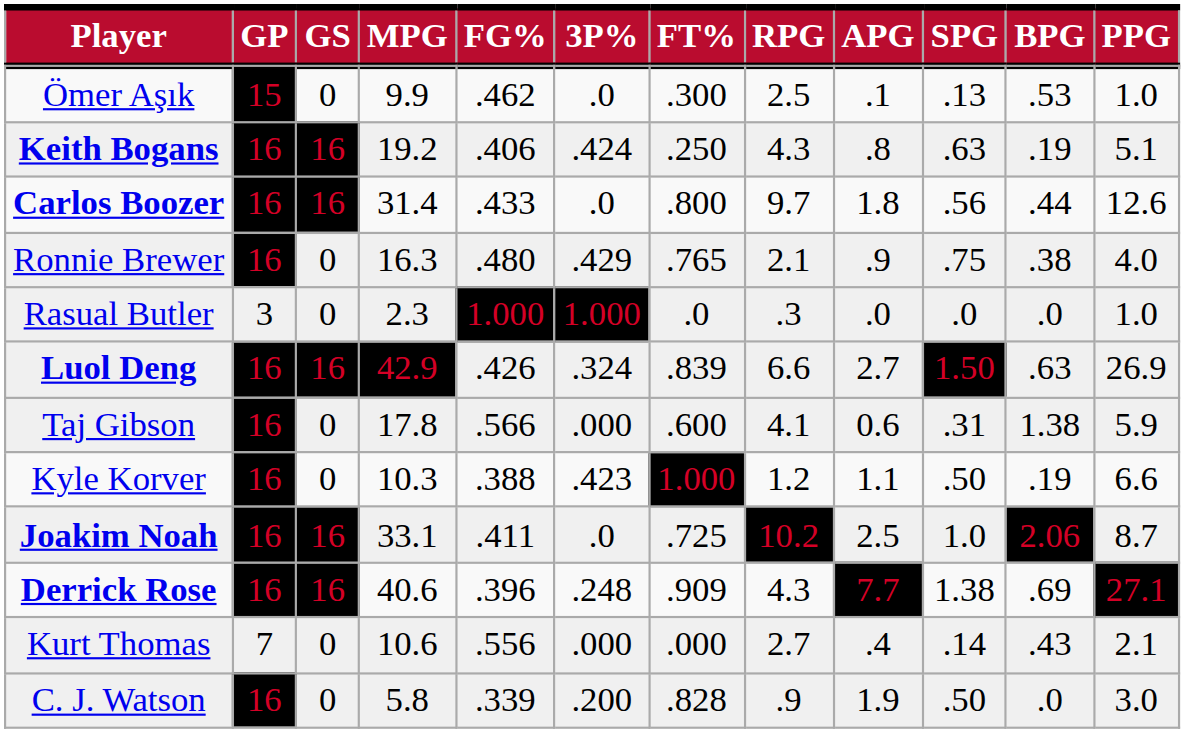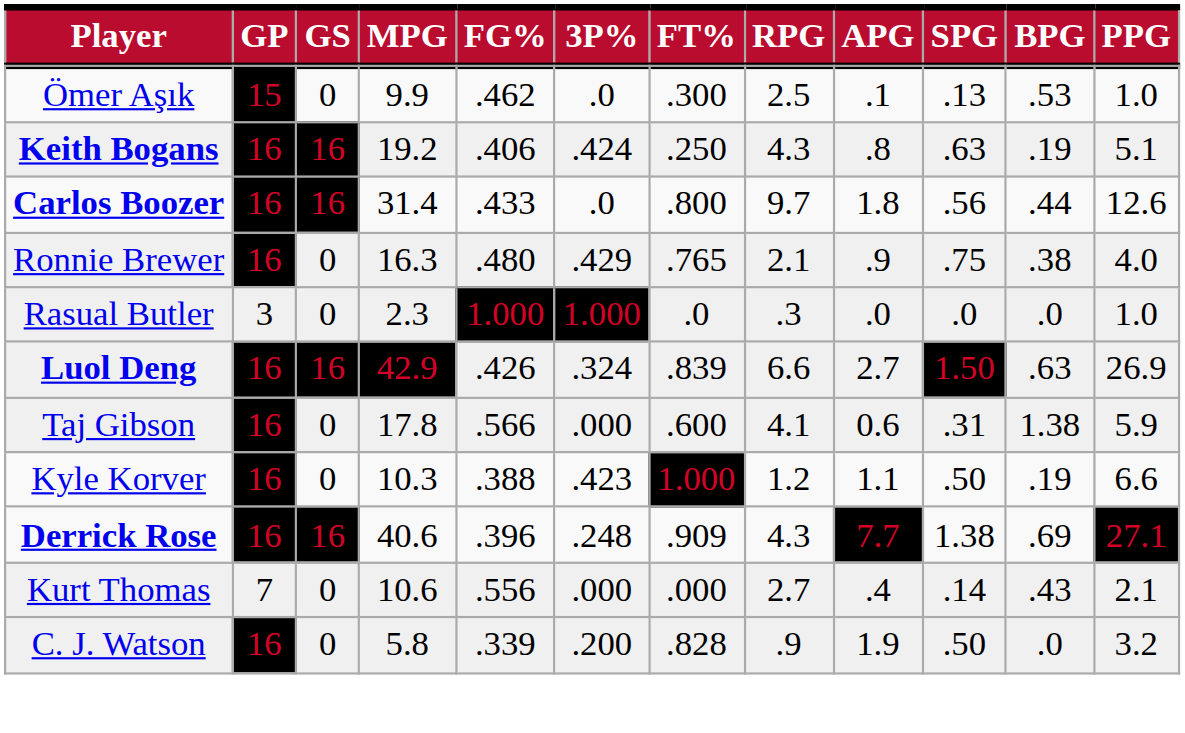 <table class="wikitable sortable" style="text-align:right;">
 <tr>
 <th style="background:#BA0C2F; color:#FFFFFF; border-top:#010101 3px solid; border-bottom:#010101 3px solid;">Player</th>
 <th style="background:#BA0C2F; color:#FFFFFF; border-top:#010101 3px solid; border-bottom:#010101 3px solid;">GP</th>
 <th style="background:#BA0C2F; color:#FFFFFF; border-top:#010101 3px solid; border-bottom:#010101 3px solid;">GS</th>
 <th style="background:#BA0C2F; color:#FFFFFF; border-top:#010101 3px solid; border-bottom:#010101 3px solid;">MPG</th>
 <th style="background:#BA0C2F; color:#FFFFFF; border-top:#010101 3px solid; border-bottom:#010101 3px solid;">FG%</th>
 <th style="background:#BA0C2F; color:#FFFFFF; border-top:#010101 3px solid; border-bottom:#010101 3px solid;">3P%</th>
 <th style="background:#BA0C2F; color:#FFFFFF; border-top:#010101 3px solid; border-bottom:#010101 3px solid;">FT%</th>
 <th style="background:#BA0C2F; color:#FFFFFF; border-top:#010101 3px solid; border-bottom:#010101 3px solid;">RPG</th>
 <th style="background:#BA0C2F; color:#FFFFFF; border-top:#010101 3px solid; border-bottom:#010101 3px solid;">APG</th>
 <th style="background:#BA0C2F; color:#FFFFFF; border-top:#010101 3px solid; border-bottom:#010101 3px solid;">SPG</th>
 <th style="background:#BA0C2F; color:#FFFFFF; border-top:#010101 3px solid; border-bottom:#010101 3px solid;">BPG</th>
 <th style="background:#BA0C2F; color:#FFFFFF; border-top:#010101 3px solid; border-bottom:#010101 3px solid;">PPG</th>
 </tr>
 <tr>
 </tr>
 <tr align="center" bgcolor="">
 <td><a href='#'>Ömer Aşık</a></td>
 <td style="background:black;color:#d40026;">15</td>
 <td>0</td>
 <td>9.9</td>
 <td>.462</td>
 <td>.0</td>
 <td>.300</td>
 <td>2.5</td>
 <td>.1</td>
 <td>.13</td>
 <td>.53</td>
 <td>1.0</td>
 </tr>
 <tr align="center" bgcolor="#f0f0f0">
 <td><strong><a href='#'>Keith Bogans</a></strong></td>
 <td style="background:black;color:#d40026;">16</td>
 <td style="background:black;color:#d40026;">16</td>
 <td>19.2</td>
 <td>.406</td>
 <td>.424</td>
 <td>.250</td>
 <td>4.3</td>
 <td>.8</td>
 <td>.63</td>
 <td>.19</td>
 <td>5.1</td>
 </tr>
 <tr align="center" bgcolor="">
 <td><strong><a href='#'>Carlos Boozer</a></strong></td>
 <td style="background:black;color:#d40026;">16</td>
 <td style="background:black;color:#d40026;">16</td>
 <td>31.4</td>
 <td>.433</td>
 <td>.0</td>
 <td>.800</td>
 <td>9.7</td>
 <td>1.8</td>
 <td>.56</td>
 <td>.44</td>
 <td>12.6</td>
 </tr>
 <tr align="center" bgcolor="#f0f0f0">
 <td><a href='#'>Ronnie Brewer</a></td>
 <td style="background:black;color:#d40026;">16</td>
 <td>0</td>
 <td>16.3</td>
 <td>.480</td>
 <td>.429</td>
 <td>.765</td>
 <td>2.1</td>
 <td>.9</td>
 <td>.75</td>
 <td>.38</td>
 <td>4.0</td>
 </tr>
 <tr align="center" bgcolor="#f0f0f0">
 <td><a href='#'>Rasual Butler</a></td>
 <td>3</td>
 <td>0</td>
 <td>2.3</td>
 <td style="background:black;color:#d40026;">1.000</td>
 <td style="background:black;color:#d40026;">1.000</td>
 <td>.0</td>
 <td>.3</td>
 <td>.0</td>
 <td>.0</td>
 <td>.0</td>
 <td>1.0</td>
 </tr>
 <tr align="center" bgcolor="#f0f0f0">
 <td><strong><a href='#'>Luol Deng</a></strong></td>
 <td style="background:black;color:#d40026;">16</td>
 <td style="background:black;color:#d40026;">16</td>
 <td style="background:black;color:#d40026;">42.9</td>
 <td>.426</td>
 <td>.324</td>
 <td>.839</td>
 <td>6.6</td>
 <td>2.7</td>
 <td style="background:black;color:#d40026;">1.50</td>
 <td>.63</td>
 <td>26.9</td>
 </tr>
 <tr align="center" bgcolor="#f0f0f0">
 <td><a href='#'>Taj Gibson</a></td>
 <td style="background:black;color:#d40026;">16</td>
 <td>0</td>
 <td>17.8</td>
 <td>.566</td>
 <td>.000</td>
 <td>.600</td>
 <td>4.1</td>
 <td>0.6</td>
 <td>.31</td>
 <td>1.38</td>
 <td>5.9</td>
 </tr>
 <tr align="center" bgcolor="">
 <td><a href='#'>Kyle Korver</a></td>
 <td style="background:black;color:#d40026;">16</td>
 <td>0</td>
 <td>10.3</td>
 <td>.388</td>
 <td>.423</td>
 <td style="background:black;color:#d40026;">1.000</td>
 <td>1.2</td>
 <td>1.1</td>
 <td>.50</td>
 <td>.19</td>
 <td>6.6</td>
 </tr>
-<tr align="center" bgcolor="f0f0f0">
-<td><strong><a href='#'>Joakim Noah</a></strong></td>
-<td style="background:black;color:#d40026;">16</td>
-<td style="background:black;color:#d40026;">16</td>
-<td>33.1</td>
-<td>.411</td>
-<td>.0</td>
-<td>.725</td>
-<td style="background:black;color:#d40026;">10.2</td>
-<td>2.5</td>
-<td>1.0</td>
-<td style="background:black;color:#d40026;">2.06</td>
-<td>8.7</td>
-</tr>
 <tr align="center" bgcolor="">
 <td><strong><a href='#'>Derrick Rose</a></strong></td>
 <td style="background:black;color:#d40026;">16</td>
 <td style="background:black;color:#d40026;">16</td>
 <td>40.6</td>
 <td>.396</td>
 <td>.248</td>
 <td>.909</td>
 <td>4.3</td>
 <td style="background:black;color:#d40026;">7.7</td>
 <td>1.38</td>
 <td>.69</td>
 <td style="background:black;color:#d40026;">27.1</td>
 </tr>
 <tr align="center" bgcolor="#f0f0f0">
 <td><a href='#'>Kurt Thomas</a></td>
 <td>7</td>
 <td>0</td>
 <td>10.6</td>
 <td>.556</td>
 <td>.000</td>
 <td>.000</td>
 <td>2.7</td>
 <td>.4</td>
 <td>.14</td>
 <td>.43</td>
 <td>2.1</td>
 </tr>
 <tr align="center" bgcolor="#f0f0f0">
 <td><a href='#'>C. J. Watson</a></td>
 <td style="background:black;color:#d40026;">16</td>
 <td>0</td>
 <td>5.8</td>
 <td>.339</td>
 <td>.200</td>
 <td>.828</td>
 <td>.9</td>
 <td>1.9</td>
 <td>.50</td>
 <td>.0</td>
-<td>3.0</td>
+<td>3.2</td>
 </tr>
 </table>
